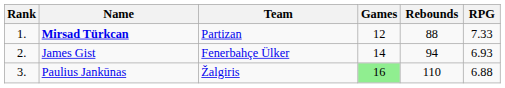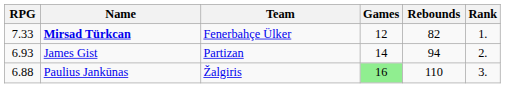 <table class="wikitable" style="text-align: center;">
 <tr>
-<th>Rank</th>
+<th width=40>RPG</th>
 <th width=200>Name</th>
 <th width=200>Team</th>
 <th>Games</th>
 <th width=75>Rebounds</th>
-<th width=40>RPG</th>
+<th>Rank</th>
 </tr>
 <tr>
+<td>7.33</td>
+<td align="left"> <strong><a href='#'>Mirsad Türkcan</a></strong></td>
+<td align="left"> <a href='#'>Fenerbahçe Ülker</a></td>
+<td>12</td>
+<td>82</td>
 <td>1.</td>
-<td align="left"> <strong><a href='#'>Mirsad Türkcan</a></strong></td>
-<td align="left"> <a href='#'>Partizan</a></td>
-<td>12</td>
-<td>88</td>
-<td>7.33</td>
 </tr>
 <tr>
-<td>2.</td>
+<td>6.93</td>
 <td align="left"> <a href='#'>James Gist</a></td>
-<td align="left"> <a href='#'>Fenerbahçe Ülker</a></td>
+<td align="left"> <a href='#'>Partizan</a></td>
 <td>14</td>
 <td>94</td>
-<td>6.93</td>
+<td>2.</td>
 </tr>
 <tr>
-<td>3.</td>
+<td>6.88</td>
 <td align="left"> <a href='#'>Paulius Jankūnas</a></td>
 <td align="left"> <a href='#'>Žalgiris</a></td>
 <td style="background: lightgreen;">16</td>
 <td>110</td>
-<td>6.88</td>
+<td>3.</td>
 </tr>
 </table>
